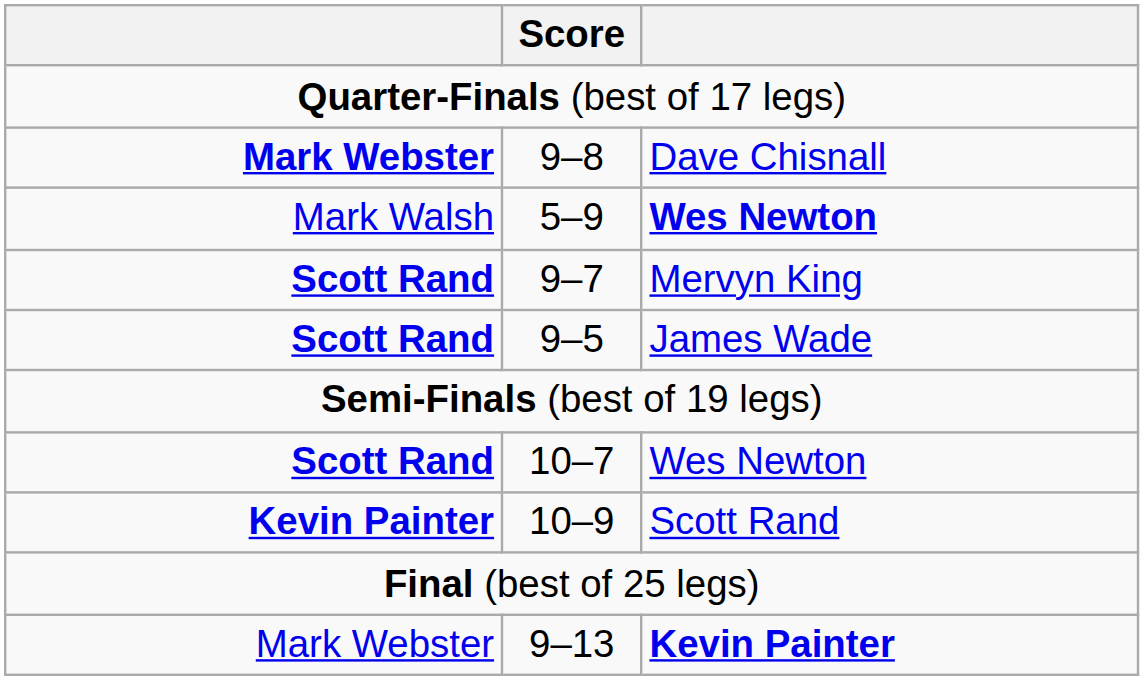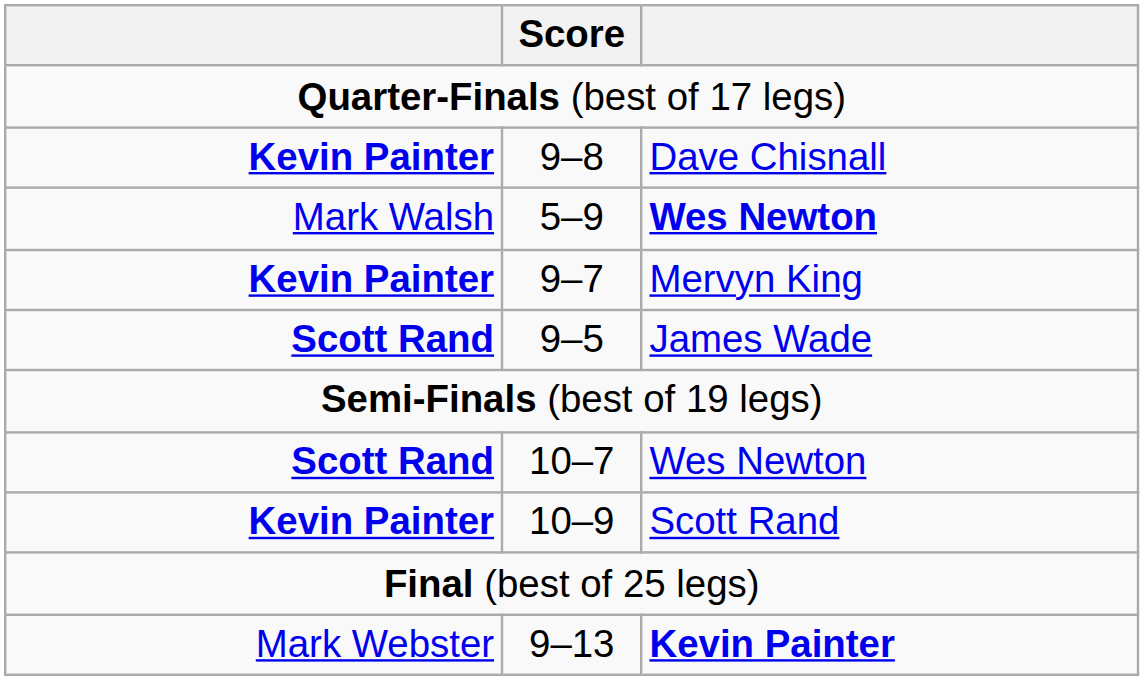 <table class=wikitable style="text-align:center">
 <tr>
 <th width=200></th>
 <th width=50>Score</th>
 <th width=200></th>
 </tr>
 <tr align=center>
 <td colspan="3"><strong>Quarter-Finals</strong> (best of 17 legs)</td>
 </tr>
 <tr align=left>
-<td align=right><strong><a href='#'>Mark Webster</a></strong> </td>
+<td align=right><strong><a href='#'>Kevin Painter</a></strong> </td>
 <td align=center>9–8</td>
 <td> <a href='#'>Dave Chisnall</a></td>
 </tr>
 <tr align=left>
 <td align=right><a href='#'>Mark Walsh</a> </td>
 <td align=center>5–9</td>
 <td> <strong><a href='#'>Wes Newton</a></strong></td>
 </tr>
 <tr align=left>
-<td align=right><strong><a href='#'>Scott Rand</a></strong> </td>
+<td align=right><strong><a href='#'>Kevin Painter</a></strong> </td>
 <td align=center>9–7</td>
 <td> <a href='#'>Mervyn King</a></td>
 </tr>
 <tr align=left>
 <td align=right><strong><a href='#'>Scott Rand</a></strong> </td>
 <td align=center>9–5</td>
 <td> <a href='#'>James Wade</a></td>
 </tr>
 <tr align=center>
 <td colspan="3"><strong>Semi-Finals</strong> (best of 19 legs)</td>
 </tr>
 <tr align=left>
 <td align=right><strong><a href='#'>Scott Rand</a></strong> </td>
 <td align=center>10–7</td>
 <td> <a href='#'>Wes Newton</a></td>
 </tr>
 <tr align=left>
 <td align=right><strong><a href='#'>Kevin Painter</a></strong> </td>
 <td align=center>10–9</td>
 <td> <a href='#'>Scott Rand</a></td>
 </tr>
 <tr align=center>
 <td colspan="3"><strong>Final</strong> (best of 25 legs)</td>
 </tr>
 <tr align=left>
 <td align=right><a href='#'>Mark Webster</a> </td>
 <td align=center>9–13</td>
 <td> <strong><a href='#'>Kevin Painter</a></strong></td>
 </tr>
 </table>
